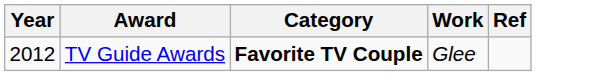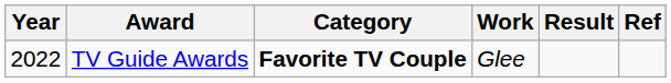 <table class="wikitable">
 <tr>
 <th>Year</th>
 <th>Award</th>
 <th>Category</th>
 <th>Work</th>
+<th>Result</th>
 <th>Ref</th>
 </tr>
 <tr>
-<td>2012</td>
+<td>2022</td>
 <td><a href='#'>TV Guide Awards</a></td>
 <td><strong>Favorite TV Couple</strong></td>
 <td><em>Glee</em></td>
 <td></td>
+<td></td>
 </tr>
 </table>
